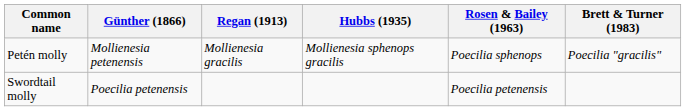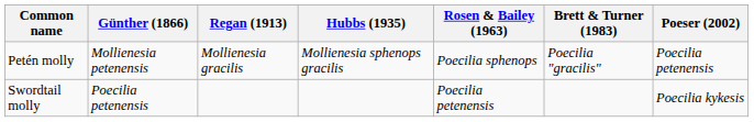 <table class="wikitable">
 <tr>
 <th>Common name</th>
 <th><a href='#'>Günther</a> (1866)</th>
 <th><a href='#'>Regan</a> (1913)</th>
 <th><a href='#'>Hubbs</a> (1935)</th>
 <th><a href='#'>Rosen</a> & <a href='#'>Bailey</a> (1963)</th>
 <th>Brett & Turner (1983)</th>
+<th>Poeser (2002)</th>
 </tr>
 <tr>
 <td>Petén molly</td>
 <td><em>Mollienesia petenensis</em></td>
 <td><em>Mollienesia gracilis</em></td>
 <td><em>Mollienesia sphenops gracilis</em></td>
 <td><em>Poecilia sphenops</em></td>
 <td><em>Poecilia "gracilis"</em></td>
+<td><em>Poecilia petenensis</em></td>
 </tr>
 <tr>
 <td>Swordtail molly</td>
 <td><em>Poecilia petenensis</em></td>
 <td></td>
 <td></td>
 <td><em>Poecilia petenensis</em></td>
 <td></td>
+<td><em>Poecilia kykesis</em></td>
 </tr>
 </table>
